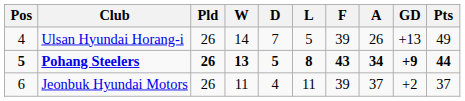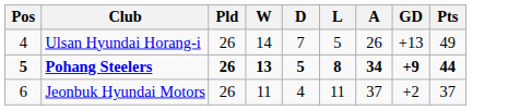 <table class="wikitable" style="text-align:center">
 <tr>
 <th width=30>Pos</th>
 <th>Club</th>
 <th width=30>Pld</th>
 <th width=30>W</th>
 <th width=30>D</th>
 <th width=30>L</th>
-<th width=30>F</th>
 <th width=30>A</th>
 <th width=30>GD</th>
 <th width=30>Pts</th>
 </tr>
 <tr>
 <td>4</td>
 <td align=left><a href='#'>Ulsan Hyundai Horang-i</a></td>
 <td>26</td>
 <td>14</td>
 <td>7</td>
 <td>5</td>
-<td>39</td>
 <td>26</td>
 <td>+13</td>
 <td>49</td>
 </tr>
 <tr>
 <td><strong>5</strong></td>
 <td align=left><strong><a href='#'>Pohang Steelers</a></strong></td>
 <td><strong>26</strong></td>
 <td><strong>13</strong></td>
 <td><strong>5</strong></td>
 <td><strong>8</strong></td>
-<td><strong>43</strong></td>
 <td><strong>34</strong></td>
 <td><strong>+9</strong></td>
 <td><strong>44</strong></td>
 </tr>
 <tr>
 <td>6</td>
 <td align=left><a href='#'>Jeonbuk Hyundai Motors</a></td>
 <td>26</td>
 <td>11</td>
 <td>4</td>
 <td>11</td>
-<td>39</td>
 <td>37</td>
 <td>+2</td>
 <td>37</td>
 </tr>
 </table>
